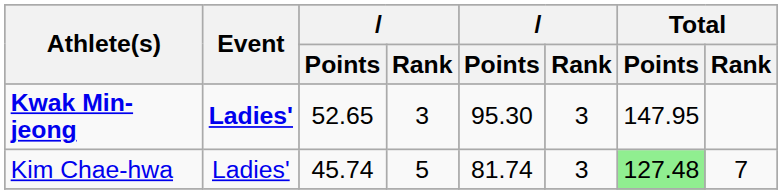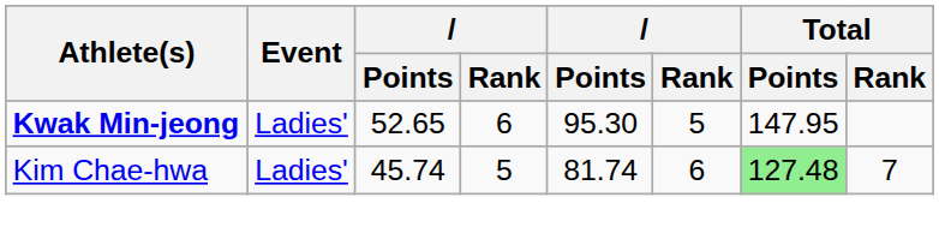 <table class="wikitable" style="font-size:90%; text-align:center; width:450px">
 <tr>
 <th rowspan="2">Athlete(s)</th>
 <th rowspan="2">Event</th>
 <th colspan="2">/</th>
 <th colspan="2">/</th>
 <th colspan="2">Total</th>
 </tr>
 <tr>
 <th>Points</th>
 <th>Rank</th>
 <th>Points</th>
 <th>Rank</th>
 <th>Points</th>
 <th>Rank</th>
 </tr>
 <tr>
 <td align=left><strong><a href='#'>Kwak Min-jeong</a></strong></td>
-<td><strong><a href='#'>Ladies'</a></strong></td>
+<td><a href='#'>Ladies'</a></td>
 <td>52.65</td>
-<td>3</td>
+<td>6</td>
 <td>95.30</td>
-<td>3</td>
+<td>5</td>
 <td>147.95</td>
 <td></td>
 </tr>
 <tr>
 <td align=left><a href='#'>Kim Chae-hwa</a></td>
 <td><a href='#'>Ladies'</a></td>
 <td>45.74</td>
 <td>5</td>
 <td>81.74</td>
-<td>3</td>
+<td>6</td>
 <td style="background: lightgreen;">127.48</td>
 <td>7</td>
 </tr>
 </table>
